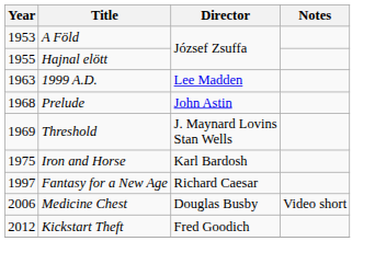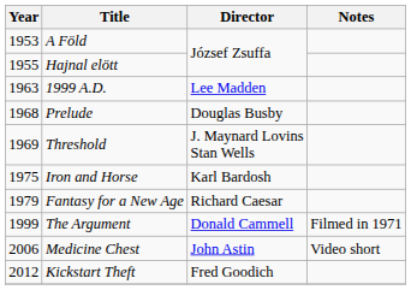 <table class="wikitable">
 <tr>
 <th>Year</th>
 <th>Title</th>
 <th>Director</th>
 <th>Notes</th>
 </tr>
 <tr>
 <td>1953</td>
 <td><em>A Föld</em></td>
 <td rowspan=2>József Zsuffa</td>
 <td></td>
 </tr>
 <tr>
 <td>1955</td>
 <td><em>Hajnal elött</em></td>
 <td></td>
 </tr>
 <tr>
 <td>1963</td>
 <td><em>1999 A.D.</em></td>
 <td><a href='#'>Lee Madden</a></td>
 <td></td>
 </tr>
 <tr>
 <td>1968</td>
 <td><em>Prelude</em></td>
-<td><a href='#'>John Astin</a></td>
+<td>Douglas Busby</td>
 <td></td>
 </tr>
 <tr>
 <td>1969</td>
 <td><em>Threshold</em></td>
 <td>J. Maynard Lovins<br>Stan Wells</td>
 <td></td>
 </tr>
 <tr>
 <td>1975</td>
 <td><em>Iron and Horse</em></td>
 <td>Karl Bardosh</td>
 <td></td>
 </tr>
 <tr>
-<td>1997</td>
+<td>1979</td>
 <td><em>Fantasy for a New Age</em></td>
 <td>Richard Caesar</td>
 <td></td>
 </tr>
 <tr>
+<td>1999</td>
+<td><em>The Argument</em></td>
+<td><a href='#'>Donald Cammell</a></td>
+<td>Filmed in 1971</td>
+</tr>
+<tr>
 <td>2006</td>
 <td><em>Medicine Chest</em></td>
-<td>Douglas Busby</td>
+<td><a href='#'>John Astin</a></td>
 <td>Video short</td>
 </tr>
 <tr>
 <td>2012</td>
 <td><em>Kickstart Theft</em></td>
 <td>Fred Goodich</td>
 <td></td>
 </tr>
 <tr>
 </tr>
 </table>
